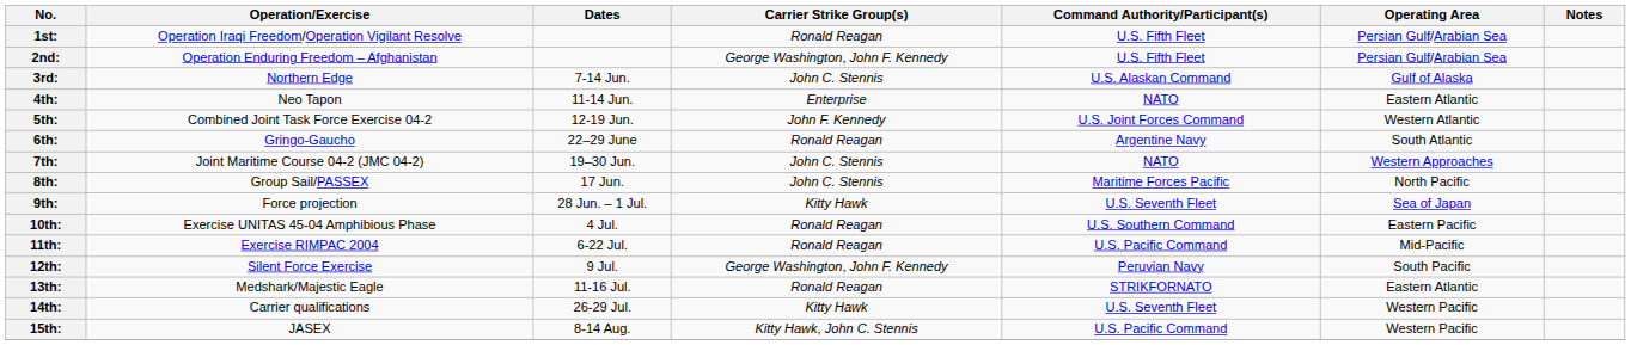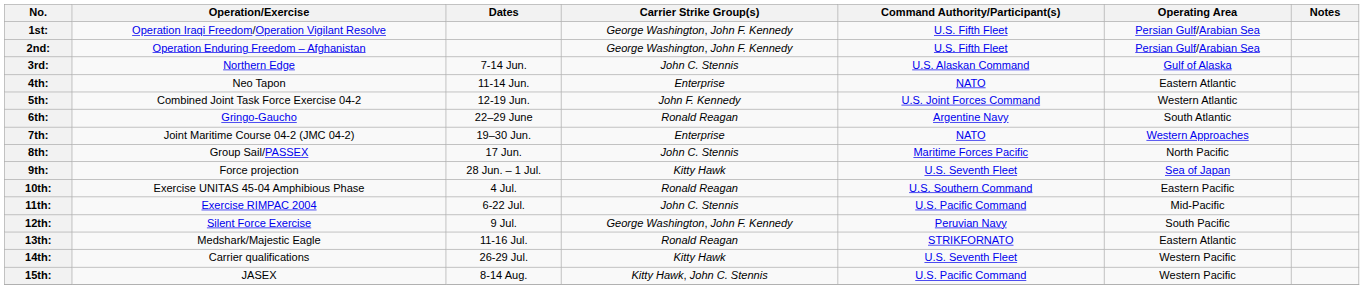 <table class="wikitable" style="text-align:center" width=99%>
 <tr>
 <th rowspan="1" width="5%">No.</th>
 <th align="center"><strong>Operation/Exercise</strong></th>
 <th align="center"><strong>Dates</strong></th>
 <th align="center"><strong>Carrier Strike Group(s)</strong></th>
 <th align="center"><strong>Command Authority/Participant(s)</strong></th>
 <th align="center"><strong>Operating Area</strong></th>
 <th rowspan="1" width="5%">Notes</th>
 </tr>
 <tr>
 <th>1st:</th>
 <td><a href='#'>Operation Iraqi Freedom</a>/<a href='#'>Operation Vigilant Resolve</a></td>
 <td></td>
-<td><em>Ronald Reagan</em></td>
+<td><em>George Washington</em>, <em>John F. Kennedy</em></td>
 <td><a href='#'>U.S. Fifth Fleet</a></td>
 <td><a href='#'>Persian Gulf</a>/<a href='#'>Arabian Sea</a></td>
 <td></td>
 </tr>
 <tr>
 <th>2nd:</th>
 <td><a href='#'>Operation Enduring Freedom – Afghanistan</a></td>
 <td></td>
 <td><em>George Washington</em>, <em>John F. Kennedy</em></td>
 <td><a href='#'>U.S. Fifth Fleet</a></td>
 <td><a href='#'>Persian Gulf</a>/<a href='#'>Arabian Sea</a></td>
 <td></td>
 </tr>
 <tr>
 <th>3rd:</th>
 <td><a href='#'>Northern Edge</a></td>
 <td>7-14 Jun.</td>
 <td><em>John C. Stennis</em></td>
 <td><a href='#'>U.S. Alaskan Command</a></td>
 <td><a href='#'>Gulf of Alaska</a></td>
 <td></td>
 </tr>
 <tr>
 <th>4th:</th>
 <td>Neo Tapon</td>
 <td>11-14 Jun.</td>
 <td><em>Enterprise</em></td>
 <td><a href='#'>NATO</a></td>
 <td>Eastern Atlantic</td>
 <td></td>
 </tr>
 <tr>
 <th>5th:</th>
 <td>Combined Joint Task Force Exercise 04-2</td>
 <td>12-19 Jun.</td>
 <td><em>John F. Kennedy</em></td>
 <td><a href='#'>U.S. Joint Forces Command</a></td>
 <td>Western Atlantic</td>
 <td></td>
 </tr>
 <tr>
 <th>6th:</th>
 <td><a href='#'>Gringo-Gaucho</a></td>
 <td>22–29 June</td>
 <td><em>Ronald Reagan</em></td>
 <td><a href='#'>Argentine Navy</a></td>
 <td>South Atlantic</td>
 <td></td>
 </tr>
 <tr>
 <th>7th:</th>
 <td>Joint Maritime Course 04-2 (JMC 04-2)</td>
 <td>19–30 Jun.</td>
-<td><em>John C. Stennis</em></td>
+<td><em>Enterprise</em></td>
 <td><a href='#'>NATO</a></td>
 <td><a href='#'>Western Approaches</a></td>
 <td></td>
 </tr>
 <tr>
 <th>8th:</th>
 <td>Group Sail/<a href='#'>PASSEX</a></td>
 <td>17 Jun.</td>
 <td><em>John C. Stennis</em></td>
 <td><a href='#'>Maritime Forces Pacific</a></td>
 <td>North Pacific</td>
 <td></td>
 </tr>
 <tr>
 <th>9th:</th>
 <td>Force projection</td>
 <td>28 Jun. – 1 Jul.</td>
 <td><em>Kitty Hawk</em></td>
 <td><a href='#'>U.S. Seventh Fleet</a></td>
 <td><a href='#'>Sea of Japan</a></td>
 <td></td>
 </tr>
 <tr>
 <th>10th:</th>
 <td>Exercise UNITAS 45-04 Amphibious Phase</td>
 <td>4 Jul.</td>
 <td><em>Ronald Reagan</em></td>
 <td><a href='#'>U.S. Southern Command</a></td>
 <td>Eastern Pacific</td>
 <td></td>
 </tr>
 <tr>
 <th>11th:</th>
 <td><a href='#'>Exercise RIMPAC 2004</a></td>
 <td>6-22 Jul.</td>
-<td><em>Ronald Reagan</em></td>
+<td><em>John C. Stennis</em></td>
 <td><a href='#'>U.S. Pacific Command</a></td>
 <td>Mid-Pacific</td>
 <td></td>
 </tr>
 <tr>
 <th>12th:</th>
 <td><a href='#'>Silent Force Exercise</a></td>
 <td>9 Jul.</td>
 <td><em>George Washington</em>, <em>John F. Kennedy</em></td>
 <td><a href='#'>Peruvian Navy</a></td>
 <td>South Pacific</td>
 <td></td>
 </tr>
 <tr>
 <th>13th:</th>
 <td>Medshark/Majestic Eagle</td>
 <td>11-16 Jul.</td>
 <td><em>Ronald Reagan</em></td>
 <td><a href='#'>STRIKFORNATO</a></td>
 <td>Eastern Atlantic</td>
 <td></td>
 </tr>
 <tr>
 <th>14th:</th>
 <td>Carrier qualifications</td>
 <td>26-29 Jul.</td>
 <td><em>Kitty Hawk</em></td>
 <td><a href='#'>U.S. Seventh Fleet</a></td>
 <td>Western Pacific</td>
 <td></td>
 </tr>
 <tr>
 <th>15th:</th>
 <td>JASEX</td>
 <td>8-14 Aug.</td>
 <td><em>Kitty Hawk</em>, <em>John C. Stennis</em></td>
 <td><a href='#'>U.S. Pacific Command</a></td>
 <td>Western Pacific</td>
 <td></td>
 </tr>
 <tr>
 </tr>
 </table>
